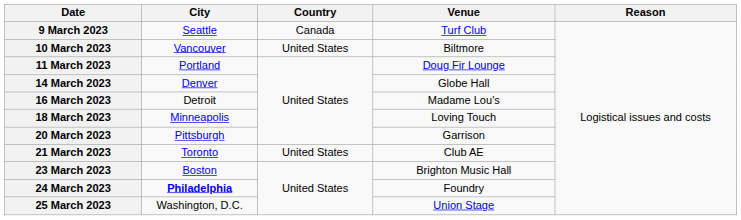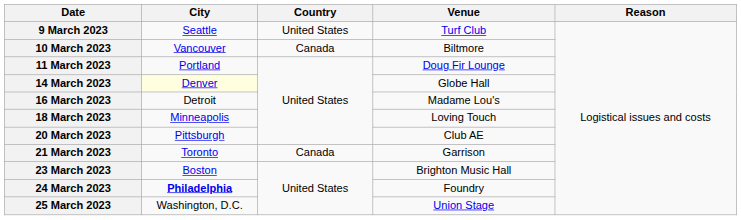 <table class="wikitable plainrowheaders" style="text-align:center;">
 <tr>
 <th scope="col" style="width:12em;">Date</th>
 <th scope="col" style="width:10em;">City</th>
 <th scope="col" style="width:10em;">Country</th>
 <th scope="col" style="width:16em;">Venue</th>
 <th scope="col" style="width:16em;">Reason</th>
 </tr>
 <tr>
 <th scope="row" style="text-align:center;">9 March 2023</th>
 <td><a href='#'>Seattle</a></td>
-<td>Canada</td>
+<td>United States</td>
 <td><a href='#'>Turf Club</a></td>
 <td rowspan="11">Logistical issues and costs</td>
 </tr>
 <tr>
 <th scope="row" style="text-align:center;">10 March 2023</th>
 <td><a href='#'>Vancouver</a></td>
-<td>United States</td>
+<td>Canada</td>
 <td>Biltmore</td>
 </tr>
 <tr>
 <th scope="row" style="text-align:center;">11 March 2023</th>
 <td><a href='#'>Portland</a></td>
 <td rowspan="5">United States</td>
 <td><a href='#'>Doug Fir Lounge</a></td>
 </tr>
 <tr>
 <th scope="row" style="text-align:center;">14 March 2023</th>
-<td><a href='#'>Denver</a></td>
+<td style="background: lightyellow;"><a href='#'>Denver</a></td>
 <td>Globe Hall</td>
 </tr>
 <tr>
 <th scope="row" style="text-align:center;">16 March 2023</th>
 <td>Detroit</td>
 <td>Madame Lou's</td>
 </tr>
 <tr>
 <th scope="row" style="text-align:center;">18 March 2023</th>
 <td><a href='#'>Minneapolis</a></td>
 <td>Loving Touch</td>
 </tr>
 <tr>
 <th scope="row" style="text-align:center;">20 March 2023</th>
 <td><a href='#'>Pittsburgh</a></td>
-<td>Garrison</td>
+<td>Club AE</td>
 </tr>
 <tr>
 <th scope="row" style="text-align:center;">21 March 2023</th>
 <td><a href='#'>Toronto</a></td>
-<td>United States</td>
-<td>Club AE</td>
+<td>Canada</td>
+<td>Garrison</td>
 </tr>
 <tr>
 <th scope="row" style="text-align:center;">23 March 2023</th>
 <td><a href='#'>Boston</a></td>
 <td rowspan="3">United States</td>
 <td>Brighton Music Hall</td>
 </tr>
 <tr>
 <th scope="row" style="text-align:center;">24 March 2023</th>
 <td><strong><a href='#'>Philadelphia</a></strong></td>
 <td>Foundry</td>
 </tr>
 <tr>
 <th scope="row" style="text-align:center;">25 March 2023</th>
 <td>Washington, D.C.</td>
 <td><a href='#'>Union Stage</a></td>
 </tr>
 </table>
